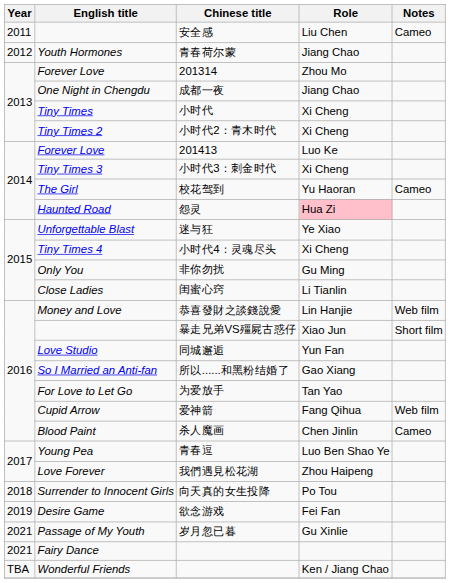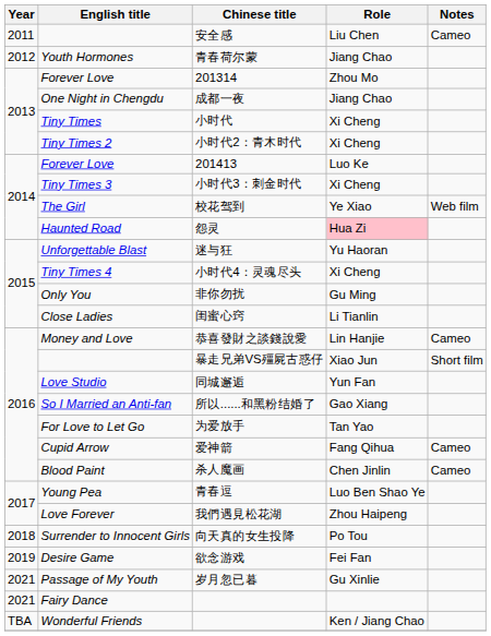 <table class="wikitable">
 <tr>
 <th>Year</th>
 <th>English title</th>
 <th>Chinese title</th>
 <th>Role</th>
 <th>Notes</th>
 </tr>
 <tr>
 <td>2011</td>
 <td></td>
 <td>安全感</td>
 <td>Liu Chen</td>
 <td>Cameo</td>
 </tr>
 <tr>
 <td>2012</td>
 <td><em>Youth Hormones</em></td>
 <td>青春荷尔蒙</td>
 <td>Jiang Chao</td>
 <td></td>
 </tr>
 <tr>
 <td rowspan=4>2013</td>
 <td><em> Forever Love</em></td>
 <td>201314</td>
 <td>Zhou Mo</td>
 <td></td>
 </tr>
 <tr>
 <td><em>One Night in Chengdu</em></td>
 <td>成都一夜</td>
 <td>Jiang Chao</td>
 <td></td>
 </tr>
 <tr>
 <td><em><a href='#'>Tiny Times</a></em></td>
 <td>小时代</td>
 <td>Xi Cheng</td>
 <td></td>
 </tr>
 <tr>
 <td><em><a href='#'>Tiny Times 2</a></em></td>
 <td>小时代2：青木时代</td>
 <td>Xi Cheng</td>
 <td></td>
 </tr>
 <tr>
 <td rowspan=4>2014</td>
 <td><em><a href='#'>Forever Love</a></em></td>
 <td>201413</td>
 <td>Luo Ke</td>
 <td></td>
 </tr>
 <tr>
 <td><em><a href='#'>Tiny Times 3</a></em></td>
 <td>小时代3：刺金时代</td>
 <td>Xi Cheng</td>
 <td></td>
 </tr>
 <tr>
 <td><em><a href='#'>The Girl</a></em></td>
 <td>校花驾到</td>
-<td>Yu Haoran</td>
-<td>Cameo</td>
+<td>Ye Xiao</td>
+<td>Web film</td>
 </tr>
 <tr>
 <td><em><a href='#'>Haunted Road</a></em></td>
 <td>怨灵</td>
 <td style="background: pink;">Hua Zi</td>
 <td></td>
 </tr>
 <tr>
 <td rowspan=4>2015</td>
 <td><em><a href='#'>Unforgettable Blast</a></em></td>
 <td>迷与狂</td>
-<td>Ye Xiao</td>
+<td>Yu Haoran</td>
 <td></td>
 </tr>
 <tr>
 <td><em><a href='#'>Tiny Times 4</a></em></td>
 <td>小时代4：灵魂尽头</td>
 <td>Xi Cheng</td>
 <td></td>
 </tr>
 <tr>
 <td><em>Only You</em></td>
 <td>非你勿扰</td>
 <td>Gu Ming</td>
 <td></td>
 </tr>
 <tr>
 <td><em>Close Ladies</em></td>
 <td>闺蜜心窍</td>
 <td>Li Tianlin</td>
 <td></td>
 </tr>
 <tr>
 <td rowspan=7>2016</td>
 <td><em>Money and Love</em></td>
 <td>恭喜發財之談錢說愛</td>
 <td>Lin Hanjie</td>
-<td>Web film</td>
+<td>Cameo</td>
 </tr>
 <tr>
 <td></td>
 <td>暴走兄弟VS殭屍古惑仔</td>
 <td>Xiao Jun</td>
 <td>Short film</td>
 </tr>
 <tr>
 <td><em><a href='#'>Love Studio</a></em></td>
 <td>同城邂逅</td>
 <td>Yun Fan</td>
 <td></td>
 </tr>
 <tr>
 <td><em><a href='#'>So I Married an Anti-fan</a></em></td>
 <td>所以......和黑粉结婚了</td>
 <td>Gao Xiang</td>
 <td></td>
 </tr>
 <tr>
 <td><em>For Love to Let Go</em></td>
 <td>为爱放手</td>
 <td>Tan Yao</td>
 <td></td>
 </tr>
 <tr>
 <td><em>Cupid Arrow</em></td>
 <td>爱神箭</td>
 <td>Fang Qihua</td>
-<td>Web film</td>
+<td>Cameo</td>
 </tr>
 <tr>
 <td><em>Blood Paint</em></td>
 <td>杀人魔画</td>
 <td>Chen Jinlin</td>
 <td>Cameo</td>
 </tr>
 <tr>
 <td rowspan=2>2017</td>
 <td><em>Young Pea</em></td>
 <td>青春逗</td>
 <td>Luo Ben Shao Ye</td>
 <td></td>
 </tr>
 <tr>
 <td><em>Love Forever</em></td>
 <td>我們遇見松花湖</td>
 <td>Zhou Haipeng</td>
 <td></td>
 </tr>
 <tr>
 <td>2018</td>
 <td><em>Surrender to Innocent Girls</em></td>
 <td>向天真的女生投降</td>
 <td>Po Tou</td>
 <td></td>
 </tr>
 <tr>
 <td>2019</td>
 <td><em>Desire Game</em></td>
 <td>欲念游戏</td>
 <td>Fei Fan</td>
 <td></td>
 </tr>
 <tr>
 <td>2021</td>
 <td><em>Passage of My Youth</em></td>
 <td>岁月忽已暮</td>
 <td>Gu Xinlie</td>
 <td></td>
 </tr>
 <tr>
 <td>2021</td>
 <td><em>Fairy Dance</em></td>
 <td></td>
 <td></td>
 <td></td>
 </tr>
 <tr>
 <td>TBA</td>
 <td><em>Wonderful Friends</em></td>
 <td></td>
 <td>Ken / Jiang Chao</td>
 <td></td>
 </tr>
 <tr>
 </tr>
 </table>
